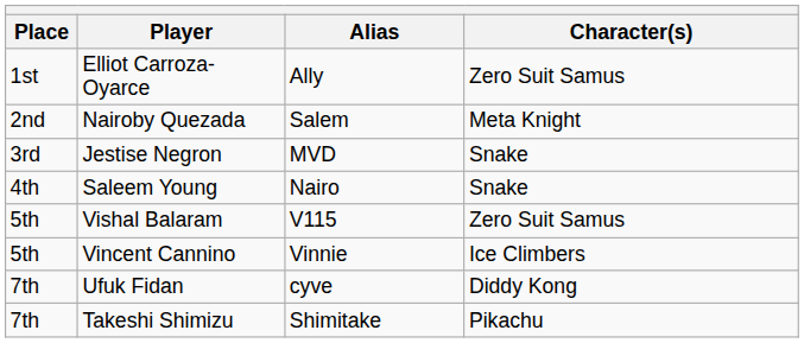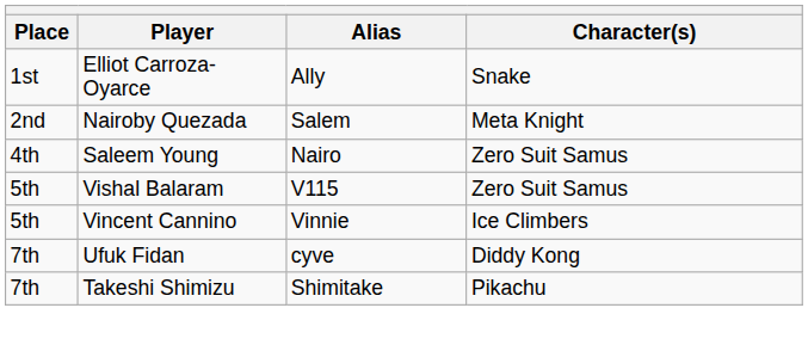 <table class="wikitable">
 <tr>
 <th colspan=4></th>
 </tr>
 <tr>
 <th style="width:50px;">Place</th>
 <th style="width:180px;">Player</th>
 <th style="width:150px;">Alias</th>
 <th style="width:300px;">Character(s)</th>
 </tr>
 <tr>
 <td>1st</td>
 <td> Elliot Carroza-Oyarce</td>
 <td>Ally</td>
-<td>Zero Suit Samus</td>
+<td>Snake</td>
 </tr>
 <tr>
 <td>2nd</td>
 <td> Nairoby Quezada</td>
 <td>Salem</td>
 <td>Meta Knight</td>
 </tr>
 <tr>
-<td>3rd</td>
-<td> Jestise Negron</td>
-<td>MVD</td>
-<td>Snake</td>
-</tr>
-<tr>
 <td>4th</td>
 <td> Saleem Young</td>
 <td>Nairo</td>
-<td>Snake</td>
+<td>Zero Suit Samus</td>
 </tr>
 <tr>
 <td>5th</td>
 <td> Vishal Balaram</td>
 <td>V115</td>
 <td>Zero Suit Samus</td>
 </tr>
 <tr>
 <td>5th</td>
 <td> Vincent Cannino</td>
 <td>Vinnie</td>
 <td>Ice Climbers</td>
 </tr>
 <tr>
 <td>7th</td>
 <td> Ufuk Fidan</td>
 <td>cyve</td>
 <td>Diddy Kong</td>
 </tr>
 <tr>
 <td>7th</td>
 <td> Takeshi Shimizu</td>
 <td>Shimitake</td>
 <td>Pikachu</td>
 </tr>
 </table>
